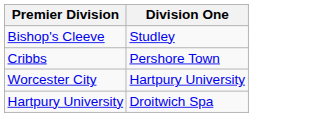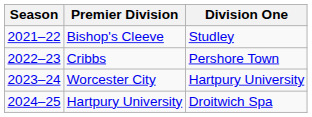 <table class=wikitable>
 <tr>
+<th>Season</th>
 <th>Premier Division</th>
 <th>Division One</th>
 </tr>
 <tr>
+<td align=center><a href='#'>2021–22</a></td>
 <td><a href='#'>Bishop's Cleeve</a></td>
 <td><a href='#'>Studley</a></td>
 </tr>
 <tr>
+<td align=center><a href='#'>2022–23</a></td>
 <td><a href='#'>Cribbs</a></td>
 <td><a href='#'>Pershore Town</a></td>
 </tr>
 <tr>
+<td align=center><a href='#'>2023–24</a></td>
 <td><a href='#'>Worcester City</a></td>
 <td><a href='#'>Hartpury University</a></td>
 </tr>
 <tr>
+<td align=center><a href='#'>2024–25</a></td>
 <td><a href='#'>Hartpury University</a></td>
 <td><a href='#'>Droitwich Spa</a></td>
 </tr>
 </table>
